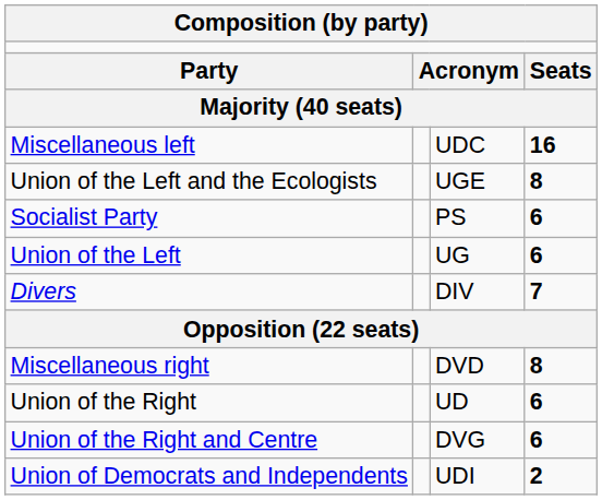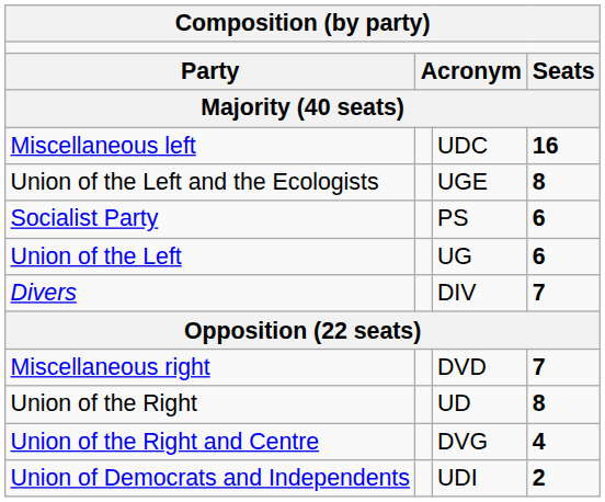 <table class="wikitable">
 <tr>
 <th colspan="4">Composition (by party)</th>
 </tr>
 <tr>
 <td colspan="4"></td>
 </tr>
 <tr>
 <th>Party</th>
 <th colspan="2">Acronym</th>
 <th>Seats</th>
 </tr>
 <tr>
 <th colspan="4"><strong>Majority</strong> (40 seats)</th>
 </tr>
 <tr>
 <td><a href='#'>Miscellaneous left</a></td>
 <td></td>
 <td>UDC</td>
 <td><strong>16</strong></td>
 </tr>
 <tr>
 <td>Union of the Left and the Ecologists</td>
 <td></td>
 <td>UGE</td>
 <td><strong>8</strong></td>
 </tr>
 <tr>
 <td><a href='#'>Socialist Party</a></td>
 <td></td>
 <td>PS</td>
 <td><strong>6</strong></td>
 </tr>
 <tr>
 <td><a href='#'>Union of the Left</a></td>
 <td></td>
 <td>UG</td>
 <td><strong>6</strong></td>
 </tr>
 <tr>
 <td><a href='#'><em>Divers</em></a></td>
 <td></td>
 <td>DIV</td>
 <td><strong>7</strong></td>
 </tr>
 <tr>
 <th colspan="4"><strong>Opposition</strong> (22 seats)</th>
 </tr>
 <tr>
 <td><a href='#'>Miscellaneous right</a></td>
 <td></td>
 <td>DVD</td>
-<td><strong>8</strong></td>
+<td><strong>7</strong></td>
 </tr>
 <tr>
 <td>Union of the Right</td>
 <td></td>
 <td>UD</td>
-<td><strong>6</strong></td>
+<td><strong>8</strong></td>
 </tr>
 <tr>
 <td><a href='#'>Union of the Right and Centre</a></td>
 <td></td>
 <td>DVG</td>
-<td><strong>6</strong></td>
+<td><strong>4</strong></td>
 </tr>
 <tr>
 <td><a href='#'>Union of Democrats and Independents</a></td>
 <td></td>
 <td>UDI</td>
 <td><strong>2</strong></td>
 </tr>
 </table>
